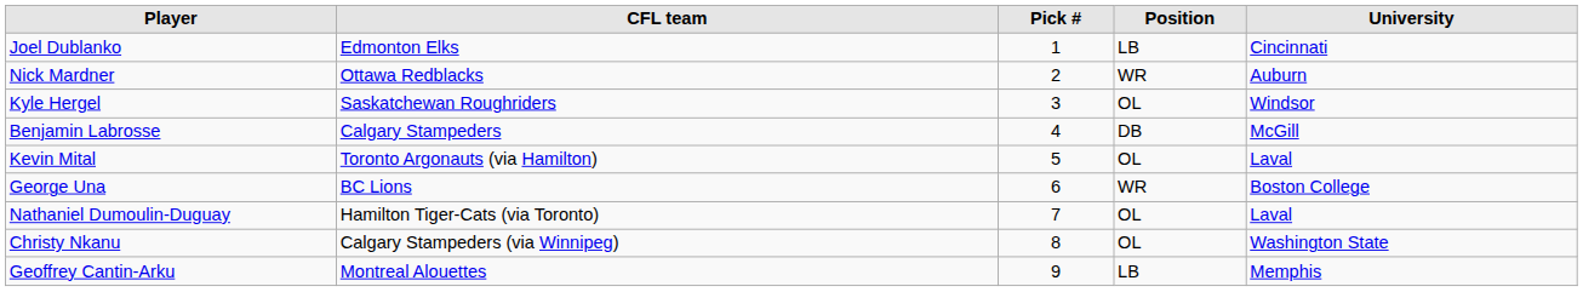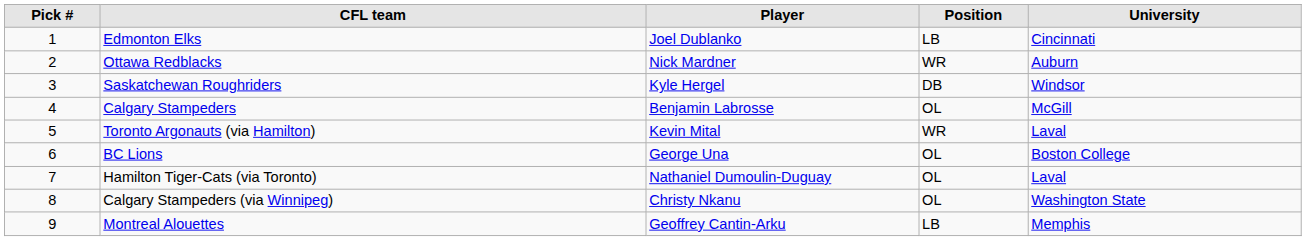 <table class="wikitable" style="width: 90%">
 <tr>
+<th style="background:#E5E5E5;" width=7%>Pick #</th>
+<th width=40% style="background:#E5E5E5;">CFL team</th>
 <th width=20% style="background:#E5E5E5;">Player</th>
-<th width=40% style="background:#E5E5E5;">CFL team</th>
-<th style="background:#E5E5E5;" width=7%>Pick #</th>
 <th width=8% style="background:#E5E5E5;">Position</th>
 <th width=20% style="background:#E5E5E5;">University</th>
 </tr>
 <tr>
+<td align=center>1</td>
+<td><a href='#'>Edmonton Elks</a></td>
 <td><a href='#'>Joel Dublanko</a></td>
-<td><a href='#'>Edmonton Elks</a></td>
-<td align=center>1</td>
 <td>LB</td>
 <td><a href='#'>Cincinnati</a></td>
 </tr>
 <tr>
+<td align=center>2</td>
+<td><a href='#'>Ottawa Redblacks</a></td>
 <td><a href='#'>Nick Mardner</a></td>
-<td><a href='#'>Ottawa Redblacks</a></td>
-<td align=center>2</td>
 <td>WR</td>
 <td><a href='#'>Auburn</a></td>
 </tr>
 <tr>
+<td align=center>3</td>
+<td><a href='#'>Saskatchewan Roughriders</a></td>
 <td><a href='#'>Kyle Hergel</a></td>
-<td><a href='#'>Saskatchewan Roughriders</a></td>
-<td align=center>3</td>
-<td>OL</td>
+<td>DB</td>
 <td><a href='#'>Windsor</a></td>
 </tr>
 <tr>
+<td align=center>4</td>
+<td><a href='#'>Calgary Stampeders</a></td>
 <td><a href='#'>Benjamin Labrosse</a></td>
-<td><a href='#'>Calgary Stampeders</a></td>
-<td align=center>4</td>
-<td>DB</td>
+<td>OL</td>
 <td><a href='#'>McGill</a></td>
 </tr>
 <tr>
+<td align=center>5</td>
+<td><a href='#'>Toronto Argonauts</a> (via <a href='#'>Hamilton</a>)</td>
 <td><a href='#'>Kevin Mital</a></td>
-<td><a href='#'>Toronto Argonauts</a> (via <a href='#'>Hamilton</a>)</td>
-<td align=center>5</td>
+<td>WR</td>
+<td><a href='#'>Laval</a></td>
+</tr>
+<tr>
+<td align=center>6</td>
+<td><a href='#'>BC Lions</a></td>
+<td><a href='#'>George Una</a></td>
+<td>OL</td>
+<td><a href='#'>Boston College</a></td>
+</tr>
+<tr>
+<td align=center>7</td>
+<td>Hamilton Tiger-Cats (via Toronto)</td>
+<td><a href='#'>Nathaniel Dumoulin-Duguay</a></td>
 <td>OL</td>
 <td><a href='#'>Laval</a></td>
 </tr>
 <tr>
-<td><a href='#'>George Una</a></td>
-<td><a href='#'>BC Lions</a></td>
-<td align=center>6</td>
-<td>WR</td>
-<td><a href='#'>Boston College</a></td>
-</tr>
-<tr>
-<td><a href='#'>Nathaniel Dumoulin-Duguay</a></td>
-<td>Hamilton Tiger-Cats (via Toronto)</td>
-<td align=center>7</td>
-<td>OL</td>
-<td><a href='#'>Laval</a></td>
-</tr>
-<tr>
+<td align=center>8</td>
+<td>Calgary Stampeders (via <a href='#'>Winnipeg</a>)</td>
 <td><a href='#'>Christy Nkanu</a></td>
-<td>Calgary Stampeders (via <a href='#'>Winnipeg</a>)</td>
-<td align=center>8</td>
 <td>OL</td>
 <td><a href='#'>Washington State</a></td>
 </tr>
 <tr>
+<td align=center>9</td>
+<td><a href='#'>Montreal Alouettes</a></td>
 <td><a href='#'>Geoffrey Cantin-Arku</a></td>
-<td><a href='#'>Montreal Alouettes</a></td>
-<td align=center>9</td>
 <td>LB</td>
 <td><a href='#'>Memphis</a></td>
 </tr>
 </table>
